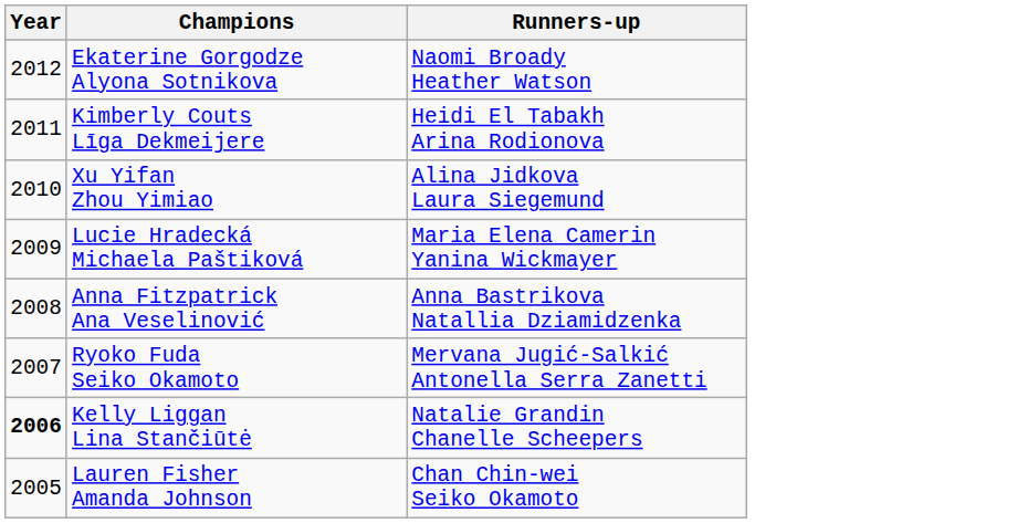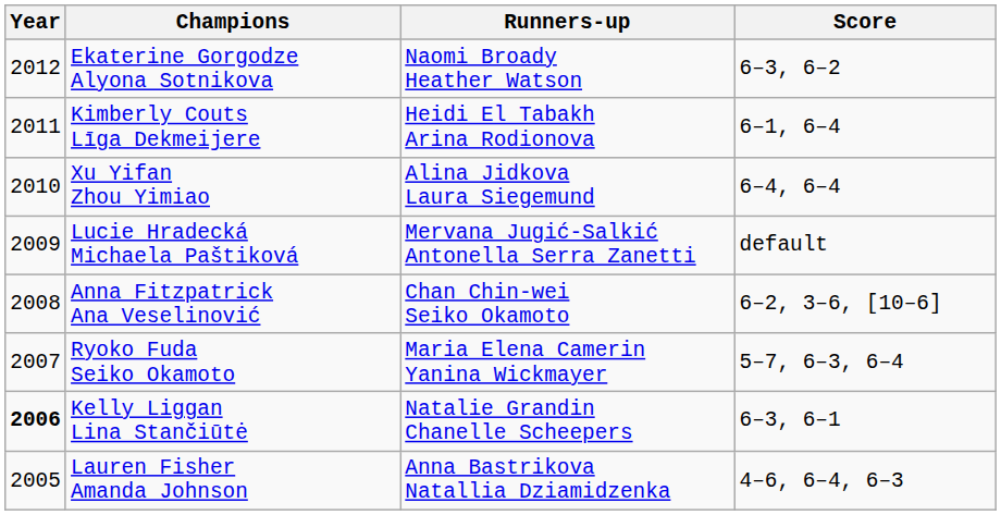 <table class="wikitable">
 <tr>
 <th>Year</th>
 <th width="200">Champions</th>
 <th width="200">Runners-up</th>
+<th width="155">Score</th>
 </tr>
 <tr>
 <td>2012</td>
 <td> <a href='#'>Ekaterine Gorgodze</a> <br>  <a href='#'>Alyona Sotnikova</a></td>
 <td> <a href='#'>Naomi Broady</a> <br>  <a href='#'>Heather Watson</a></td>
+<td>6–3, 6–2</td>
 </tr>
 <tr>
 <td>2011</td>
 <td> <a href='#'>Kimberly Couts</a> <br>  <a href='#'>Līga Dekmeijere</a></td>
 <td> <a href='#'>Heidi El Tabakh</a> <br>  <a href='#'>Arina Rodionova</a></td>
+<td>6–1, 6–4</td>
 </tr>
 <tr>
 <td>2010</td>
 <td> <a href='#'>Xu Yifan</a> <br>  <a href='#'>Zhou Yimiao</a></td>
 <td> <a href='#'>Alina Jidkova</a> <br>  <a href='#'>Laura Siegemund</a></td>
+<td>6–4, 6–4</td>
 </tr>
 <tr>
 <td>2009</td>
 <td> <a href='#'>Lucie Hradecká</a> <br>  <a href='#'>Michaela Paštiková</a></td>
-<td> <a href='#'>Maria Elena Camerin</a> <br>  <a href='#'>Yanina Wickmayer</a></td>
+<td> <a href='#'>Mervana Jugić-Salkić</a> <br>  <a href='#'>Antonella Serra Zanetti</a></td>
+<td>default</td>
 </tr>
 <tr>
 <td>2008</td>
 <td> <a href='#'>Anna Fitzpatrick</a> <br>  <a href='#'>Ana Veselinović</a></td>
-<td> <a href='#'>Anna Bastrikova</a> <br>  <a href='#'>Natallia Dziamidzenka</a></td>
+<td> <a href='#'>Chan Chin-wei</a> <br>  <a href='#'>Seiko Okamoto</a></td>
+<td>6–2, 3–6, [10–6]</td>
 </tr>
 <tr>
 <td>2007</td>
 <td> <a href='#'>Ryoko Fuda</a> <br>  <a href='#'>Seiko Okamoto</a></td>
-<td> <a href='#'>Mervana Jugić-Salkić</a> <br>  <a href='#'>Antonella Serra Zanetti</a></td>
+<td> <a href='#'>Maria Elena Camerin</a> <br>  <a href='#'>Yanina Wickmayer</a></td>
+<td>5–7, 6–3, 6–4</td>
 </tr>
 <tr>
 <td><strong>2006</strong></td>
 <td> <a href='#'>Kelly Liggan</a> <br>  <a href='#'>Lina Stančiūtė</a></td>
 <td> <a href='#'>Natalie Grandin</a> <br>  <a href='#'>Chanelle Scheepers</a></td>
+<td>6–3, 6–1</td>
 </tr>
 <tr>
 <td>2005</td>
 <td> <a href='#'>Lauren Fisher</a> <br>  <a href='#'>Amanda Johnson</a></td>
-<td> <a href='#'>Chan Chin-wei</a> <br>  <a href='#'>Seiko Okamoto</a></td>
+<td> <a href='#'>Anna Bastrikova</a> <br>  <a href='#'>Natallia Dziamidzenka</a></td>
+<td>4–6, 6–4, 6–3</td>
 </tr>
 </table>
